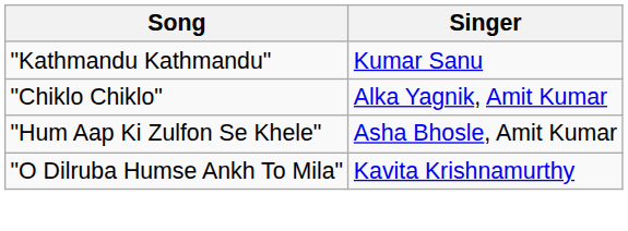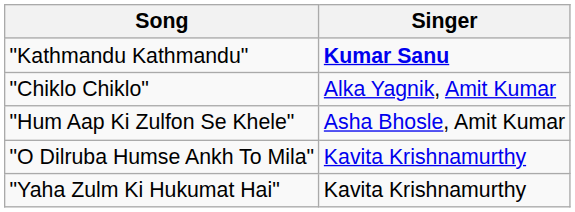 <table class="wikitable">
 <tr>
 <th>Song</th>
 <th>Singer</th>
 </tr>
 <tr>
 <td>"Kathmandu Kathmandu"</td>
-<td><a href='#'>Kumar Sanu</a></td>
+<td><strong><a href='#'>Kumar Sanu</a></strong></td>
 </tr>
 <tr>
 <td>"Chiklo Chiklo"</td>
 <td><a href='#'>Alka Yagnik</a>, <a href='#'>Amit Kumar</a></td>
 </tr>
 <tr>
 <td>"Hum Aap Ki Zulfon Se Khele"</td>
 <td><a href='#'>Asha Bhosle</a>, Amit Kumar</td>
 </tr>
 <tr>
 <td>"O Dilruba Humse Ankh To Mila"</td>
 <td><a href='#'>Kavita Krishnamurthy</a></td>
 </tr>
+<tr>
+<td>"Yaha Zulm Ki Hukumat Hai"</td>
+<td>Kavita Krishnamurthy</td>
+</tr>
 </table>
